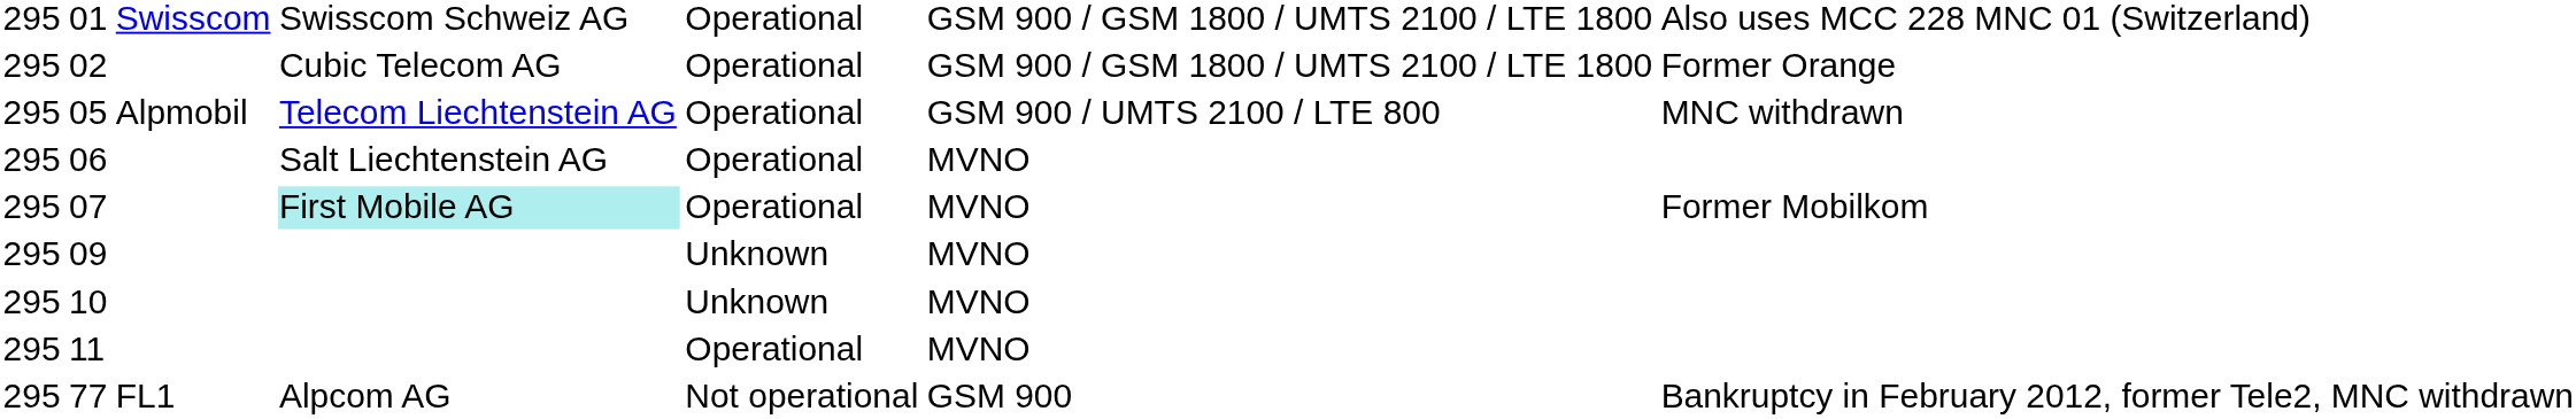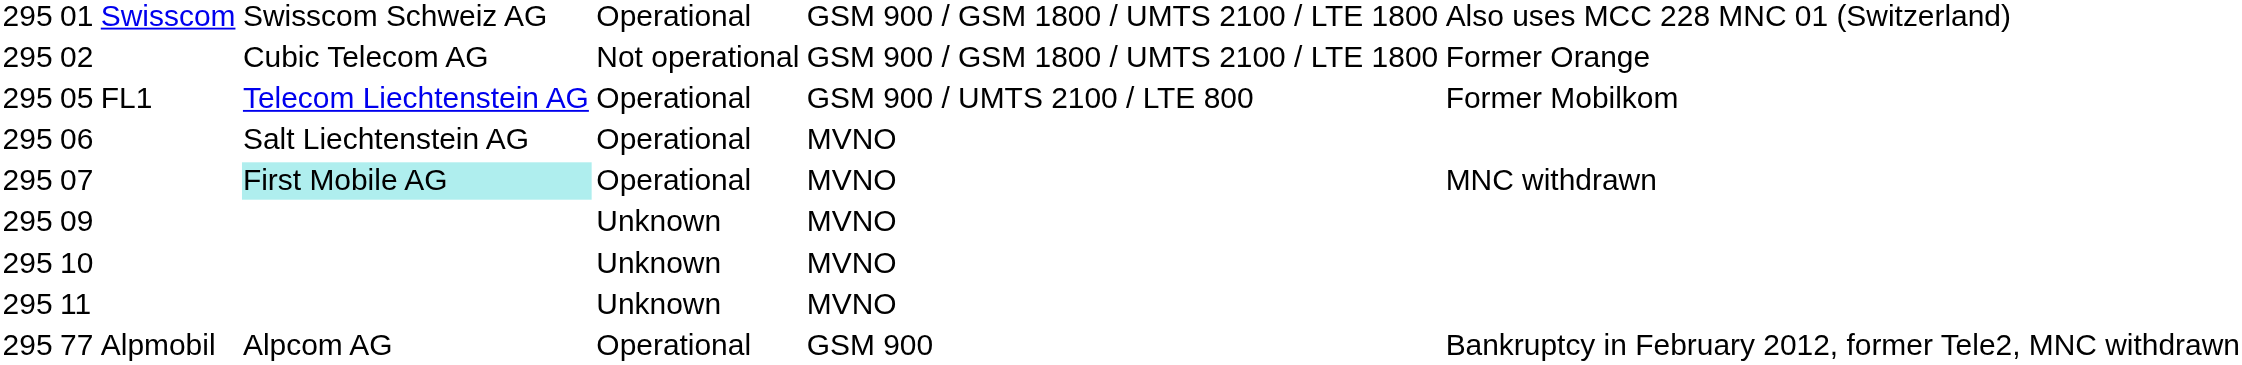 <table>
 <tr>
 <td>295</td>
 <td>01</td>
 <td><a href='#'>Swisscom</a></td>
 <td>Swisscom Schweiz AG</td>
 <td>Operational</td>
 <td>GSM 900 / GSM 1800 / UMTS 2100 / LTE 1800</td>
 <td>Also uses MCC 228 MNC 01 (Switzerland)</td>
 </tr>
 <tr>
 <td>295</td>
 <td>02</td>
 <td></td>
 <td>Cubic Telecom AG</td>
-<td>Operational</td>
+<td>Not operational</td>
 <td>GSM 900 / GSM 1800 / UMTS 2100 / LTE 1800</td>
 <td>Former Orange </td>
 </tr>
 <tr>
 <td>295</td>
 <td>05</td>
-<td>Alpmobil</td>
+<td>FL1</td>
 <td><a href='#'>Telecom Liechtenstein AG</a></td>
 <td>Operational</td>
 <td>GSM 900 / UMTS 2100 / LTE 800</td>
-<td> MNC withdrawn</td>
+<td>Former Mobilkom </td>
 </tr>
 <tr>
 <td>295</td>
 <td>06</td>
 <td></td>
 <td>Salt Liechtenstein AG</td>
 <td>Operational</td>
 <td>MVNO</td>
 <td></td>
 </tr>
 <tr>
 <td>295</td>
 <td>07</td>
 <td></td>
 <td style="background: paleturquoise;">First Mobile AG</td>
 <td>Operational</td>
 <td>MVNO</td>
-<td>Former Mobilkom </td>
+<td> MNC withdrawn</td>
 </tr>
 <tr>
 <td>295</td>
 <td>09</td>
 <td></td>
 <td></td>
 <td>Unknown</td>
 <td>MVNO</td>
 <td></td>
 </tr>
 <tr>
 <td>295</td>
 <td>10</td>
 <td></td>
 <td></td>
 <td>Unknown</td>
 <td>MVNO</td>
 <td></td>
 </tr>
 <tr>
 <td>295</td>
 <td>11</td>
 <td></td>
 <td></td>
-<td>Operational</td>
+<td>Unknown</td>
 <td>MVNO</td>
 <td></td>
 </tr>
 <tr>
 <td>295</td>
 <td>77</td>
-<td>FL1</td>
+<td>Alpmobil</td>
 <td>Alpcom AG</td>
-<td>Not operational</td>
+<td>Operational</td>
 <td>GSM 900</td>
 <td>Bankruptcy in February 2012, former Tele2, MNC withdrawn</td>
 </tr>
 </table>
